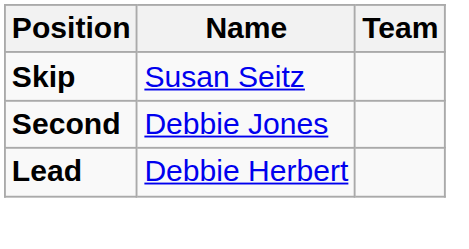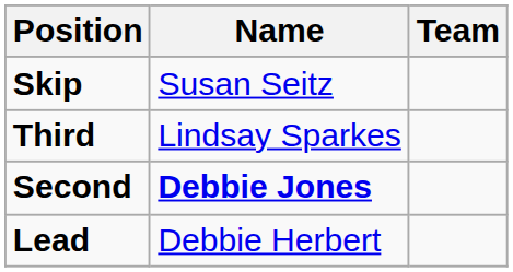 <table class="wikitable">
 <tr>
 <th><strong>Position</strong></th>
 <th><strong>Name</strong></th>
 <th><strong>Team</strong></th>
 </tr>
 <tr>
 <td><strong>Skip</strong></td>
 <td><a href='#'>Susan Seitz</a></td>
 <td></td>
 </tr>
 <tr>
+<td><strong>Third</strong></td>
+<td><a href='#'>Lindsay Sparkes</a></td>
+<td></td>
+</tr>
+<tr>
 <td><strong>Second</strong></td>
-<td><a href='#'>Debbie Jones</a></td>
+<td><strong><a href='#'>Debbie Jones</a></strong></td>
 <td></td>
 </tr>
 <tr>
 <td><strong>Lead</strong></td>
 <td><a href='#'>Debbie Herbert</a></td>
 <td></td>
 </tr>
 </table>
